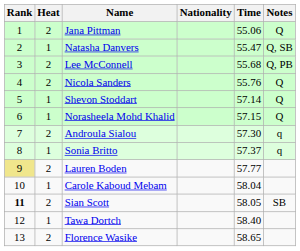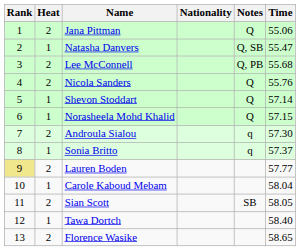 <table class="wikitable sortable" style="text-align:center">
 <tr>
 <th>Rank</th>
 <th>Heat</th>
 <th>Name</th>
 <th>Nationality</th>
+<th>Notes</th>
 <th>Time</th>
-<th>Notes</th>
 </tr>
 <tr bgcolor=ccffcc>
 <td>1</td>
 <td>2</td>
 <td align=left><a href='#'>Jana Pittman</a></td>
 <td align=left></td>
+<td>Q</td>
 <td>55.06</td>
-<td>Q</td>
 </tr>
 <tr bgcolor=ccffcc>
 <td>2</td>
 <td>1</td>
 <td align=left><a href='#'>Natasha Danvers</a></td>
 <td align=left></td>
+<td>Q, SB</td>
 <td>55.47</td>
-<td>Q, SB</td>
 </tr>
 <tr bgcolor=ccffcc>
 <td>3</td>
 <td>2</td>
 <td align=left><a href='#'>Lee McConnell</a></td>
 <td align=left></td>
+<td>Q, PB</td>
 <td>55.68</td>
-<td>Q, PB</td>
 </tr>
 <tr bgcolor=ccffcc>
 <td>4</td>
 <td>2</td>
 <td align=left><a href='#'>Nicola Sanders</a></td>
 <td align=left></td>
+<td>Q</td>
 <td>55.76</td>
-<td>Q</td>
 </tr>
 <tr bgcolor=ccffcc>
 <td>5</td>
 <td>1</td>
 <td align=left><a href='#'>Shevon Stoddart</a></td>
 <td align=left></td>
+<td>Q</td>
 <td>57.14</td>
-<td>Q</td>
 </tr>
 <tr bgcolor=ccffcc>
 <td>6</td>
 <td>1</td>
 <td align=left><a href='#'>Norasheela Mohd Khalid</a></td>
 <td align=left></td>
+<td>Q</td>
 <td>57.15</td>
-<td>Q</td>
 </tr>
 <tr bgcolor=ddffdd>
 <td>7</td>
 <td>2</td>
 <td align=left><a href='#'>Androula Sialou</a></td>
 <td align=left></td>
+<td>q</td>
 <td>57.30</td>
-<td>q</td>
 </tr>
 <tr bgcolor=ddffdd>
 <td>8</td>
 <td>1</td>
 <td align=left><a href='#'>Sonia Britto</a></td>
 <td align=left></td>
+<td>q</td>
 <td>57.37</td>
-<td>q</td>
 </tr>
 <tr>
 <td style="background: khaki;">9</td>
 <td>2</td>
 <td align=left><a href='#'>Lauren Boden</a></td>
 <td align=left></td>
+<td></td>
 <td>57.77</td>
-<td></td>
 </tr>
 <tr>
 <td>10</td>
 <td>1</td>
 <td align=left><a href='#'>Carole Kaboud Mebam</a></td>
 <td align=left></td>
+<td></td>
 <td>58.04</td>
-<td></td>
 </tr>
 <tr>
-<td><strong>11</strong></td>
+<td>11</td>
 <td>2</td>
 <td align=left><a href='#'>Sian Scott</a></td>
 <td align=left></td>
+<td>SB</td>
 <td>58.05</td>
-<td>SB</td>
 </tr>
 <tr>
 <td>12</td>
 <td>1</td>
 <td align=left><a href='#'>Tawa Dortch</a></td>
 <td align=left></td>
+<td></td>
 <td>58.40</td>
-<td></td>
 </tr>
 <tr>
 <td>13</td>
 <td>2</td>
 <td align=left><a href='#'>Florence Wasike</a></td>
 <td align=left></td>
+<td></td>
 <td>58.65</td>
-<td></td>
 </tr>
 </table>
